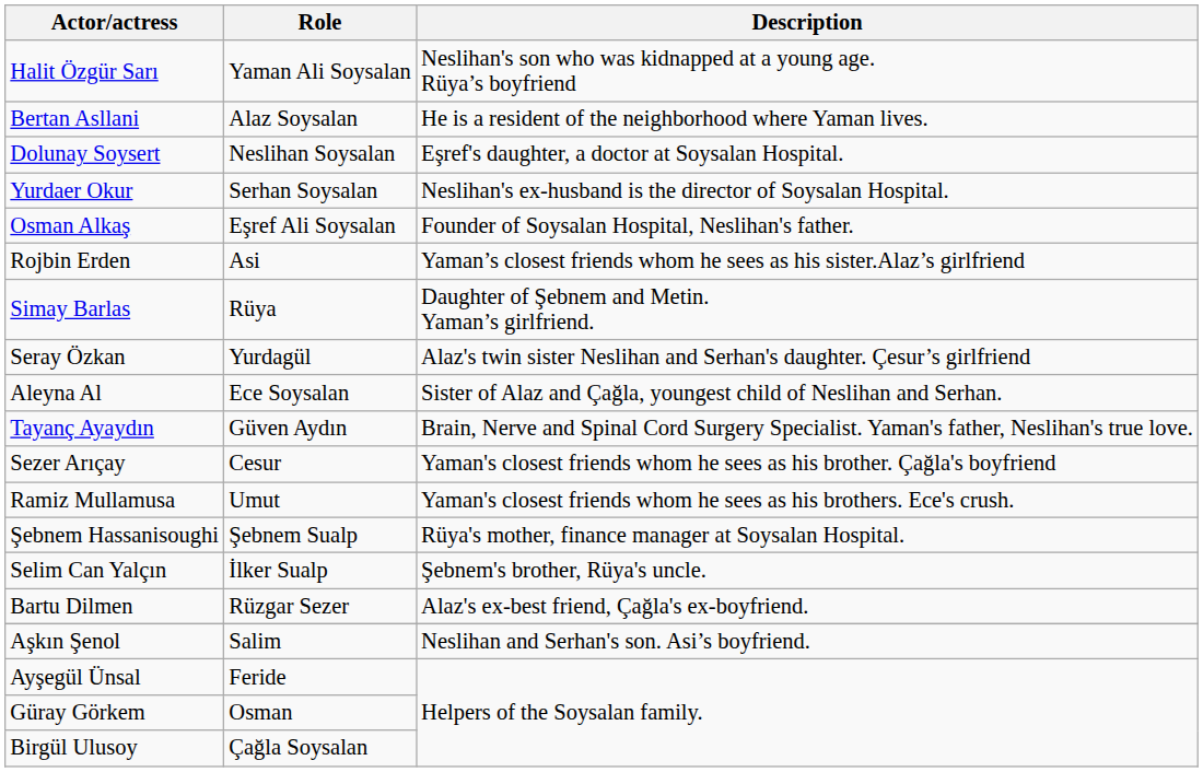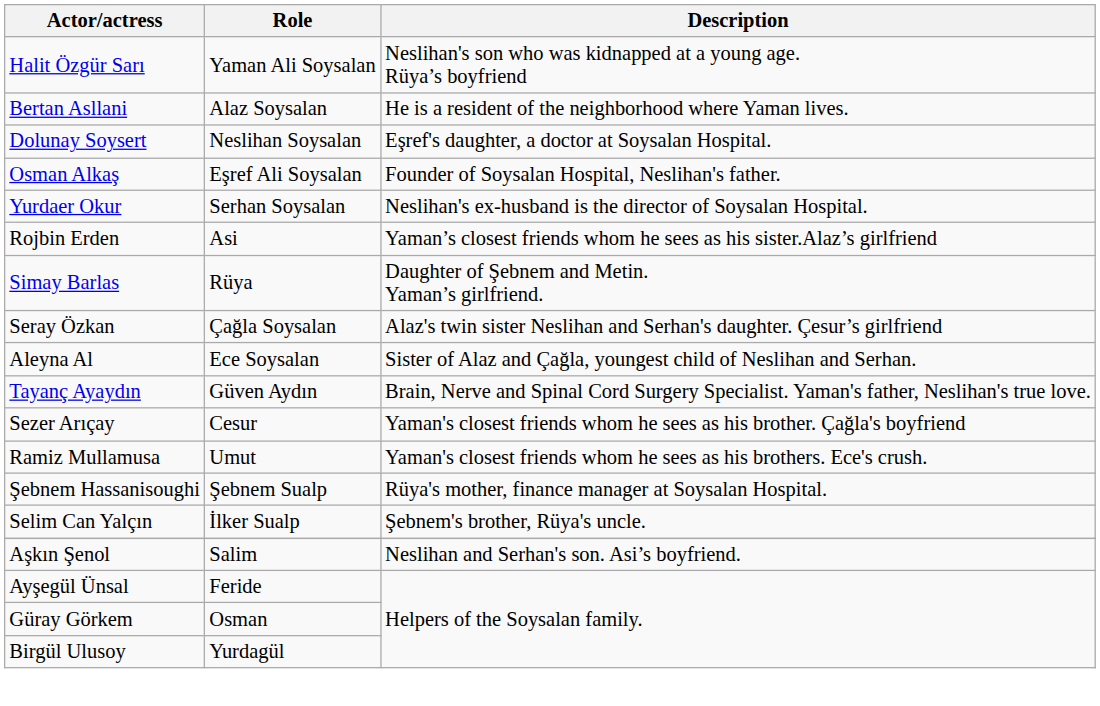 <table class="wikitable">
 <tr>
 <th>Actor/actress</th>
 <th>Role</th>
 <th>Description</th>
 </tr>
 <tr>
 <td><a href='#'>Halit Özgür Sarı</a></td>
 <td>Yaman Ali Soysalan</td>
 <td>Neslihan's son who was kidnapped at a young age.<br>Rüya’s boyfriend</td>
 </tr>
 <tr>
 <td><a href='#'>Bertan Asllani</a></td>
 <td>Alaz Soysalan</td>
 <td>He is a resident of the neighborhood where Yaman lives.</td>
 </tr>
 <tr>
 <td><a href='#'>Dolunay Soysert</a></td>
 <td>Neslihan Soysalan</td>
 <td>Eşref's daughter, a doctor at Soysalan Hospital.</td>
 </tr>
 <tr>
+<td><a href='#'>Osman Alkaş</a></td>
+<td>Eşref Ali Soysalan</td>
+<td>Founder of Soysalan Hospital, Neslihan's father.</td>
+</tr>
+<tr>
 <td><a href='#'>Yurdaer Okur</a></td>
 <td>Serhan Soysalan</td>
 <td>Neslihan's ex-husband is the director of Soysalan Hospital.</td>
-</tr>
-<tr>
-<td><a href='#'>Osman Alkaş</a></td>
-<td>Eşref Ali Soysalan</td>
-<td>Founder of Soysalan Hospital, Neslihan's father.</td>
 </tr>
 <tr>
 <td>Rojbin Erden</td>
 <td>Asi</td>
 <td>Yaman’s closest friends whom he sees as his sister.Alaz’s girlfriend</td>
 </tr>
 <tr>
 <td><a href='#'>Simay Barlas</a></td>
 <td>Rüya</td>
 <td>Daughter of Şebnem and Metin.<br>Yaman’s girlfriend.</td>
 </tr>
 <tr>
 <td>Seray Özkan</td>
-<td>Yurdagül</td>
+<td>Çağla Soysalan</td>
 <td>Alaz's twin sister Neslihan and Serhan's daughter. Çesur’s girlfriend</td>
 </tr>
 <tr>
 <td>Aleyna Al</td>
 <td>Ece Soysalan</td>
 <td>Sister of Alaz and Çağla, youngest child of Neslihan and Serhan.</td>
 </tr>
 <tr>
 <td><a href='#'>Tayanç Ayaydın</a></td>
 <td>Güven Aydın</td>
 <td>Brain, Nerve and Spinal Cord Surgery Specialist. Yaman's father, Neslihan's true love.</td>
 </tr>
 <tr>
 <td>Sezer Arıçay</td>
 <td>Cesur</td>
 <td>Yaman's closest friends whom he sees as his brother. Çağla's boyfriend</td>
 </tr>
 <tr>
 <td>Ramiz Mullamusa</td>
 <td>Umut</td>
 <td>Yaman's closest friends whom he sees as his brothers. Ece's crush.</td>
 </tr>
 <tr>
 <td>Şebnem Hassanisoughi</td>
 <td>Şebnem Sualp</td>
 <td>Rüya's mother, finance manager at Soysalan Hospital.</td>
 </tr>
 <tr>
 <td>Selim Can Yalçın</td>
 <td>İlker Sualp</td>
 <td>Şebnem's brother, Rüya's uncle.</td>
 </tr>
 <tr>
-<td>Bartu Dilmen</td>
-<td>Rüzgar Sezer</td>
-<td>Alaz's ex-best friend, Çağla's ex-boyfriend.</td>
-</tr>
-<tr>
 </tr>
 <tr>
 <td>Aşkın Şenol</td>
 <td>Salim</td>
 <td>Neslihan and Serhan's son. Asi’s boyfriend.</td>
 </tr>
 <tr>
 <td>Ayşegül Ünsal</td>
 <td>Feride</td>
 <td rowspan="3">Helpers of the Soysalan family.</td>
 </tr>
 <tr>
 <td>Güray Görkem</td>
 <td>Osman</td>
 </tr>
 <tr>
 <td>Birgül Ulusoy</td>
-<td>Çağla Soysalan</td>
+<td>Yurdagül</td>
 </tr>
 </table>
